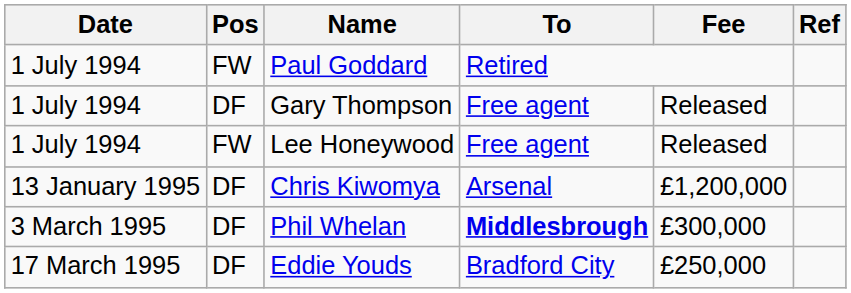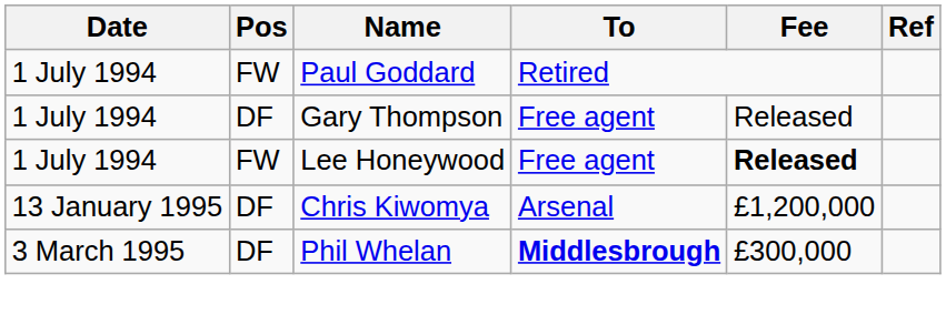 <table class="wikitable">
 <tr>
 <th>Date</th>
 <th>Pos</th>
 <th>Name</th>
 <th>To</th>
 <th>Fee</th>
 <th>Ref</th>
 </tr>
 <tr>
 <td>1 July 1994</td>
 <td>FW</td>
 <td> <a href='#'>Paul Goddard</a></td>
 <td colspan=2><a href='#'>Retired</a></td>
 <td></td>
 </tr>
 <tr>
 <td>1 July 1994</td>
 <td>DF</td>
 <td> Gary Thompson</td>
 <td><a href='#'>Free agent</a></td>
 <td>Released</td>
 <td></td>
 </tr>
 <tr>
 <td>1 July 1994</td>
 <td>FW</td>
 <td> Lee Honeywood</td>
 <td><a href='#'>Free agent</a></td>
-<td>Released</td>
+<td><strong>Released</strong></td>
 <td></td>
 </tr>
 <tr>
 <td>13 January 1995</td>
 <td>DF</td>
 <td> <a href='#'>Chris Kiwomya</a></td>
 <td> <a href='#'>Arsenal</a></td>
 <td>£1,200,000</td>
 <td></td>
 </tr>
 <tr>
 <td>3 March 1995</td>
 <td>DF</td>
 <td> <a href='#'>Phil Whelan</a></td>
 <td><strong> <a href='#'>Middlesbrough</a></strong></td>
 <td>£300,000</td>
 <td></td>
 </tr>
-<tr>
-<td>17 March 1995</td>
-<td>DF</td>
-<td> <a href='#'>Eddie Youds</a></td>
-<td> <a href='#'>Bradford City</a></td>
-<td>£250,000</td>
-<td></td>
-</tr>
 </table>
